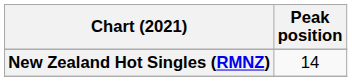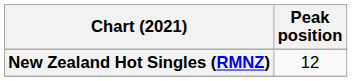 <table class="wikitable sortable plainrowheaders" style="text-align:center">
 <tr>
 <th scope="col">Chart (2021)</th>
 <th scope="col">Peak<br>position</th>
 </tr>
 <tr>
 </tr>
 <tr>
 </tr>
 <tr>
 </tr>
 <tr>
 <th scope="row">New Zealand Hot Singles (<a href='#'>RMNZ</a>)</th>
-<td>14</td>
+<td>12</td>
 </tr>
 <tr>
 </tr>
 <tr>
 </tr>
 <tr>
 </tr>
 </table>
